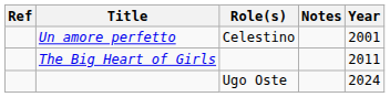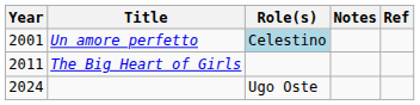 <table class="wikitable plainrowheaders sortable">
 <tr>
-<th scope="col">Ref</th>
+<th scope="col">Year</th>
 <th scope="col">Title</th>
 <th scope="col">Role(s)</th>
 <th scope="col" class="unsortable">Notes</th>
-<th scope="col">Year</th>
+<th scope="col">Ref</th>
 </tr>
 <tr>
+<td>2001</td>
+<td><em><a href='#'>Un amore perfetto</a></em></td>
+<td style="background: lightblue;">Celestino</td>
+<td></td>
 <td align=center></td>
-<td><em><a href='#'>Un amore perfetto</a></em></td>
-<td>Celestino</td>
-<td></td>
-<td>2001</td>
 </tr>
 <tr>
-<td align=center></td>
+<td>2011</td>
 <td><em><a href='#'>The Big Heart of Girls</a></em></td>
 <td></td>
 <td></td>
-<td>2011</td>
+<td align=center></td>
 </tr>
 <tr>
-<td></td>
+<td>2024</td>
 <td></td>
 <td>Ugo Oste</td>
 <td></td>
-<td>2024</td>
+<td></td>
 </tr>
 </table>
